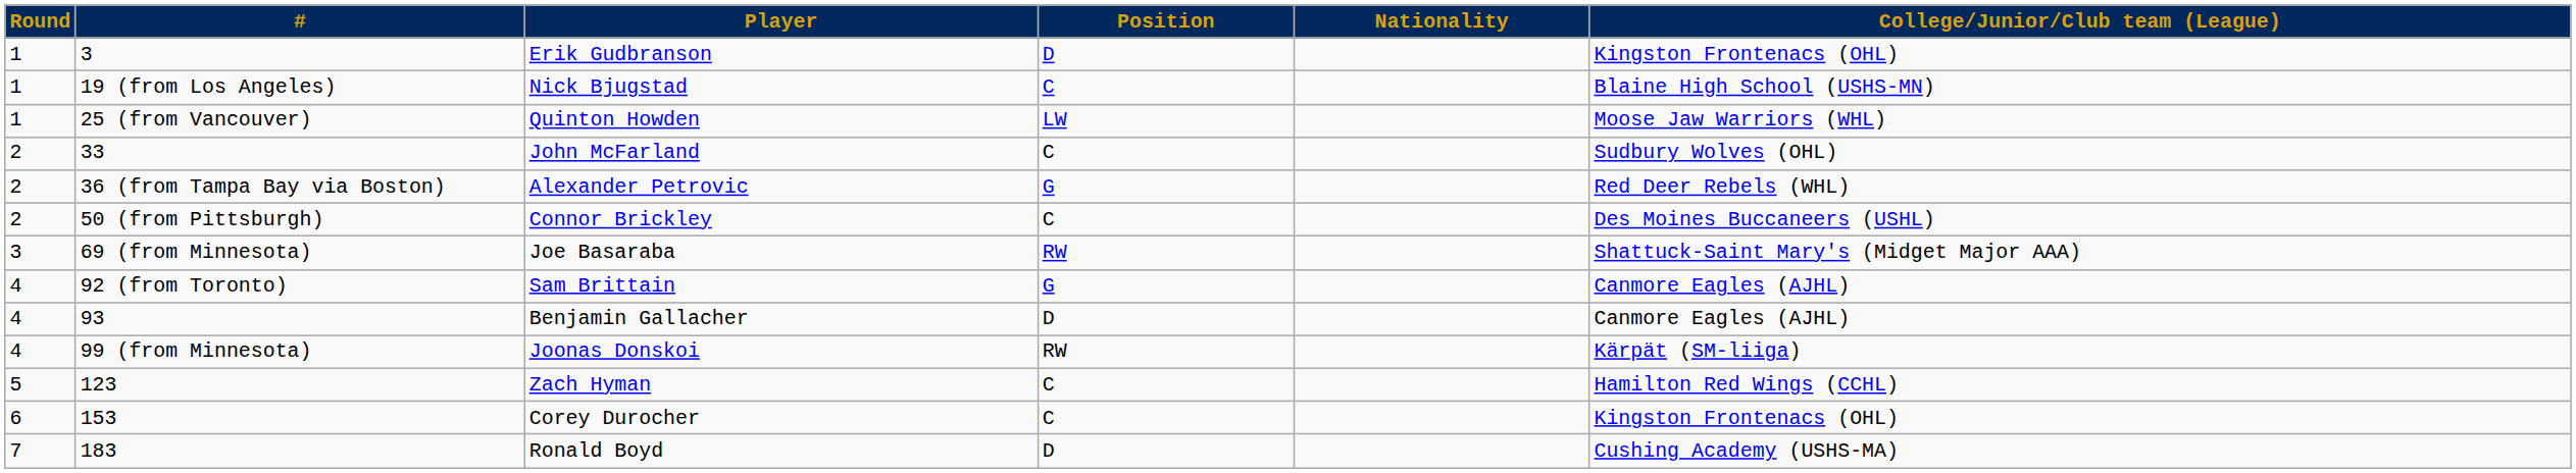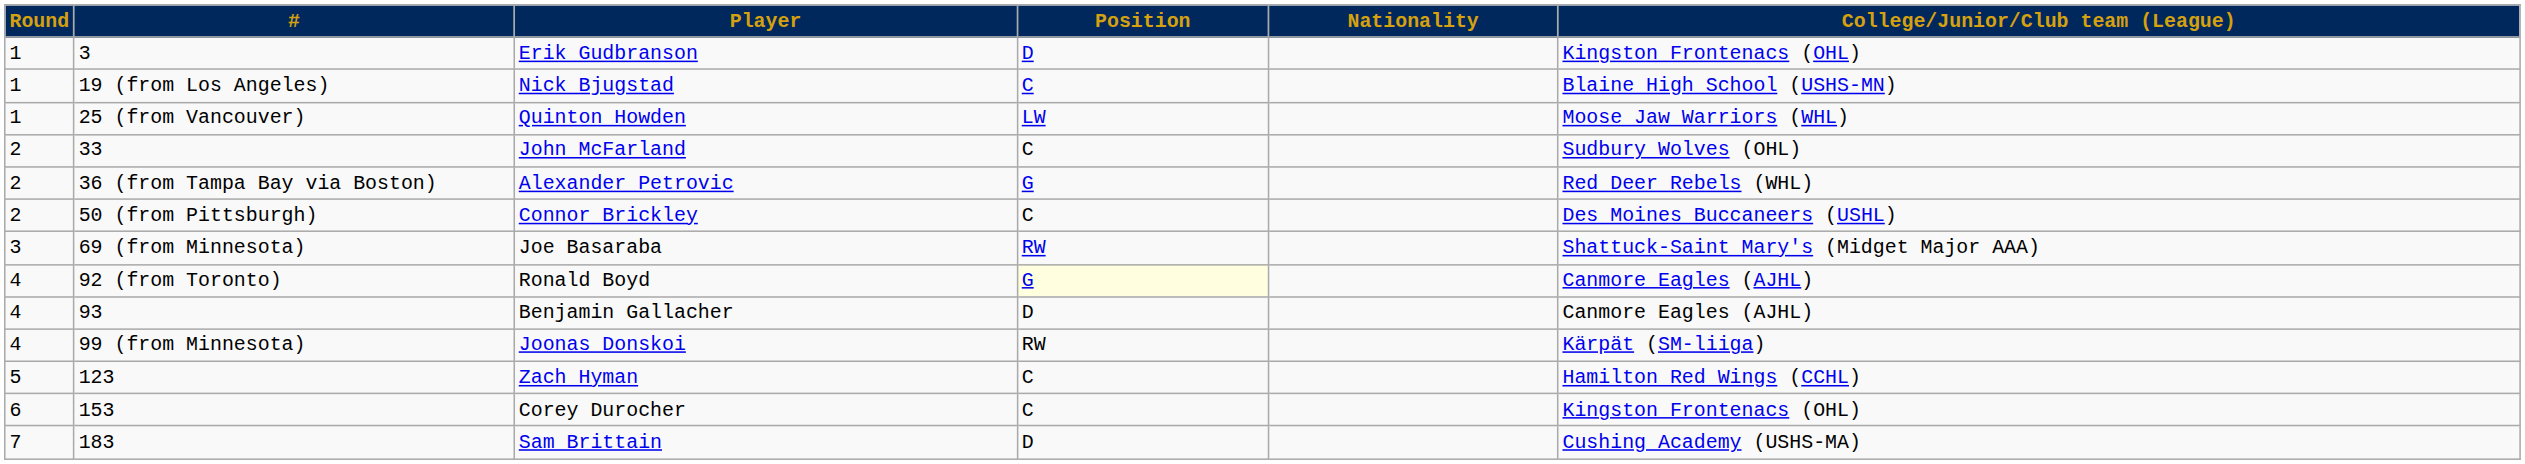 <table class="wikitable">
 <tr>
 <th style="background:#01285D; color:#D6A10F" width="2.75%">Round</th>
 <th style="background:#01285D; color:#D6A10F" width="17.5%">#</th>
 <th style="background:#01285D; color:#D6A10F" width="20.0%">Player</th>
 <th style="background:#01285D; color:#D6A10F" width="10.0%">Position</th>
 <th style="background:#01285D; color:#D6A10F" width="11.5%">Nationality</th>
 <th style="background:#01285D; color:#D6A10F" width="90.0%">College/Junior/Club team (League)</th>
 </tr>
 <tr>
 <td>1</td>
 <td>3</td>
 <td><a href='#'>Erik Gudbranson</a></td>
 <td><a href='#'>D</a></td>
 <td></td>
 <td><a href='#'>Kingston Frontenacs</a> (<a href='#'>OHL</a>)</td>
 </tr>
 <tr>
 <td>1</td>
 <td>19 (from Los Angeles)</td>
 <td><a href='#'>Nick Bjugstad</a></td>
 <td><a href='#'>C</a></td>
 <td></td>
 <td><a href='#'>Blaine High School</a> (<a href='#'>USHS-MN</a>)</td>
 </tr>
 <tr>
 <td>1</td>
 <td>25 (from Vancouver)</td>
 <td><a href='#'>Quinton Howden</a></td>
 <td><a href='#'>LW</a></td>
 <td></td>
 <td><a href='#'>Moose Jaw Warriors</a> (<a href='#'>WHL</a>)</td>
 </tr>
 <tr>
 <td>2</td>
 <td>33</td>
 <td><a href='#'>John McFarland</a></td>
 <td>C</td>
 <td></td>
 <td><a href='#'>Sudbury Wolves</a> (OHL)</td>
 </tr>
 <tr>
 <td>2</td>
 <td>36 (from Tampa Bay via Boston)</td>
 <td><a href='#'>Alexander Petrovic</a></td>
 <td><a href='#'>G</a></td>
 <td></td>
 <td><a href='#'>Red Deer Rebels</a> (WHL)</td>
 </tr>
 <tr>
 <td>2</td>
 <td>50 (from Pittsburgh)</td>
 <td><a href='#'>Connor Brickley</a></td>
 <td>C</td>
 <td></td>
 <td><a href='#'>Des Moines Buccaneers</a> (<a href='#'>USHL</a>)</td>
 </tr>
 <tr>
 <td>3</td>
 <td>69 (from Minnesota)</td>
 <td>Joe Basaraba</td>
 <td><a href='#'>RW</a></td>
 <td></td>
 <td><a href='#'>Shattuck-Saint Mary's</a> (Midget Major AAA)</td>
 </tr>
 <tr>
 <td>4</td>
 <td>92 (from Toronto)</td>
-<td><a href='#'>Sam Brittain</a></td>
-<td><a href='#'>G</a></td>
+<td>Ronald Boyd</td>
+<td style="background: lightyellow;"><a href='#'>G</a></td>
 <td></td>
 <td><a href='#'>Canmore Eagles</a> (<a href='#'>AJHL</a>)</td>
 </tr>
 <tr>
 <td>4</td>
 <td>93</td>
 <td>Benjamin Gallacher</td>
 <td>D</td>
 <td></td>
 <td>Canmore Eagles (AJHL)</td>
 </tr>
 <tr>
 <td>4</td>
 <td>99 (from Minnesota)</td>
 <td><a href='#'>Joonas Donskoi</a></td>
 <td>RW</td>
 <td></td>
 <td><a href='#'>Kärpät</a> (<a href='#'>SM-liiga</a>)</td>
 </tr>
 <tr>
 <td>5</td>
 <td>123</td>
 <td><a href='#'>Zach Hyman</a></td>
 <td>C</td>
 <td></td>
 <td><a href='#'>Hamilton Red Wings</a> (<a href='#'>CCHL</a>)</td>
 </tr>
 <tr>
 <td>6</td>
 <td>153</td>
 <td>Corey Durocher</td>
 <td>C</td>
 <td></td>
 <td><a href='#'>Kingston Frontenacs</a> (OHL)</td>
 </tr>
 <tr>
 <td>7</td>
 <td>183</td>
-<td>Ronald Boyd</td>
+<td><a href='#'>Sam Brittain</a></td>
 <td>D</td>
 <td></td>
 <td><a href='#'>Cushing Academy</a> (USHS-MA)</td>
 </tr>
 </table>
